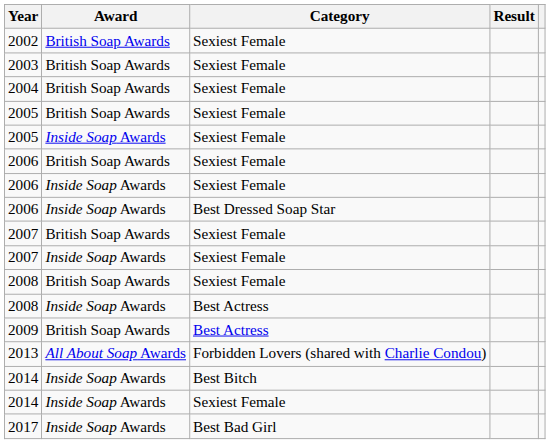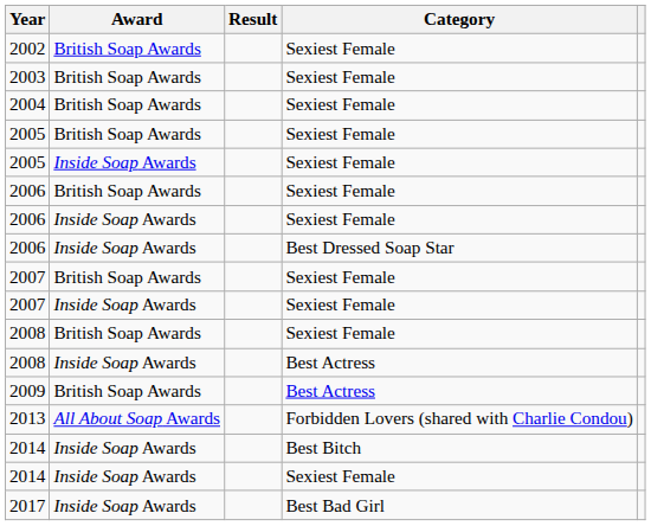 <table class="wikitable sortable">
 <tr>
 <th>Year</th>
 <th>Award</th>
+<th>Result</th>
 <th>Category</th>
-<th>Result</th>
 <th scope=col class=unsortable></th>
 </tr>
 <tr>
 <td>2002</td>
 <td><a href='#'>British Soap Awards</a></td>
+<td></td>
 <td>Sexiest Female</td>
-<td></td>
 <td align="center"></td>
 </tr>
 <tr>
 <td>2003</td>
 <td>British Soap Awards</td>
+<td></td>
 <td>Sexiest Female</td>
-<td></td>
 <td align="center"></td>
 </tr>
 <tr>
 <td>2004</td>
 <td>British Soap Awards</td>
+<td></td>
 <td>Sexiest Female</td>
-<td></td>
 <td align="center"></td>
 </tr>
 <tr>
 <td>2005</td>
 <td>British Soap Awards</td>
+<td></td>
 <td>Sexiest Female</td>
-<td></td>
 <td align="center"></td>
 </tr>
 <tr>
 <td>2005</td>
 <td><a href='#'><em>Inside Soap</em> Awards</a></td>
+<td></td>
 <td>Sexiest Female</td>
-<td></td>
 <td align="center"></td>
 </tr>
 <tr>
 <td>2006</td>
 <td>British Soap Awards</td>
+<td></td>
 <td>Sexiest Female</td>
-<td></td>
 <td align="center"></td>
 </tr>
 <tr>
 <td>2006</td>
 <td><em>Inside Soap</em> Awards</td>
+<td></td>
 <td>Sexiest Female</td>
-<td></td>
 <td align="center"></td>
 </tr>
 <tr>
 <td>2006</td>
 <td><em>Inside Soap</em> Awards</td>
+<td></td>
 <td>Best Dressed Soap Star</td>
-<td></td>
 <td align="center"></td>
 </tr>
 <tr>
 <td>2007</td>
 <td>British Soap Awards</td>
+<td></td>
 <td>Sexiest Female</td>
-<td></td>
 <td align="center"></td>
 </tr>
 <tr>
 <td>2007</td>
 <td><em>Inside Soap</em> Awards</td>
+<td></td>
 <td>Sexiest Female</td>
-<td></td>
 <td align="center"></td>
 </tr>
 <tr>
 <td>2008</td>
 <td>British Soap Awards</td>
+<td></td>
 <td>Sexiest Female</td>
-<td></td>
 <td align="center"></td>
 </tr>
 <tr>
 <td>2008</td>
 <td><em>Inside Soap</em> Awards</td>
+<td></td>
 <td>Best Actress</td>
-<td></td>
 <td align="center"></td>
 </tr>
 <tr>
 <td>2009</td>
 <td>British Soap Awards</td>
+<td></td>
 <td><a href='#'>Best Actress</a></td>
-<td></td>
 <td align="center"></td>
 </tr>
 <tr>
 <td>2013</td>
 <td><a href='#'><em>All About Soap</em> Awards</a></td>
+<td></td>
 <td>Forbidden Lovers (shared with <a href='#'>Charlie Condou</a>)</td>
-<td></td>
 <td align="center"></td>
 </tr>
 <tr>
 <td>2014</td>
 <td><em>Inside Soap</em> Awards</td>
+<td></td>
 <td>Best Bitch</td>
-<td></td>
 <td align="center"></td>
 </tr>
 <tr>
 <td>2014</td>
 <td><em>Inside Soap</em> Awards</td>
+<td></td>
 <td>Sexiest Female</td>
-<td></td>
 <td align="center"></td>
 </tr>
 <tr>
 <td>2017</td>
 <td><em>Inside Soap</em> Awards</td>
+<td></td>
 <td>Best Bad Girl</td>
-<td></td>
 <td align="center"></td>
 </tr>
 </table>
